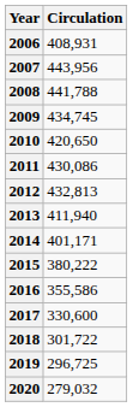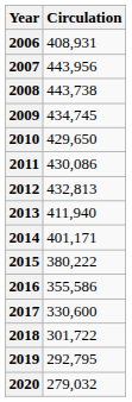 <table class="wikitable">
 <tr>
 <th>Year</th>
 <th>Circulation</th>
 </tr>
 <tr>
 <th>2006</th>
 <td>408,931</td>
 </tr>
 <tr>
 <th>2007</th>
 <td>443,956</td>
 </tr>
 <tr>
 <th>2008</th>
-<td>441,788</td>
+<td>443,738</td>
 </tr>
 <tr>
 <th>2009</th>
 <td>434,745</td>
 </tr>
 <tr>
 <th>2010</th>
-<td>420,650</td>
+<td>429,650</td>
 </tr>
 <tr>
 <th>2011</th>
 <td>430,086</td>
 </tr>
 <tr>
 <th>2012</th>
 <td>432,813</td>
 </tr>
 <tr>
 <th>2013</th>
 <td>411,940</td>
 </tr>
 <tr>
 <th>2014</th>
 <td>401,171</td>
 </tr>
 <tr>
 <th>2015</th>
 <td>380,222</td>
 </tr>
 <tr>
 <th>2016</th>
 <td>355,586</td>
 </tr>
 <tr>
 <th>2017</th>
 <td>330,600</td>
 </tr>
 <tr>
 <th>2018</th>
 <td>301,722</td>
 </tr>
 <tr>
 <th>2019</th>
-<td>296,725</td>
+<td>292,795</td>
 </tr>
 <tr>
 <th>2020</th>
 <td>279,032</td>
 </tr>
 </table>
